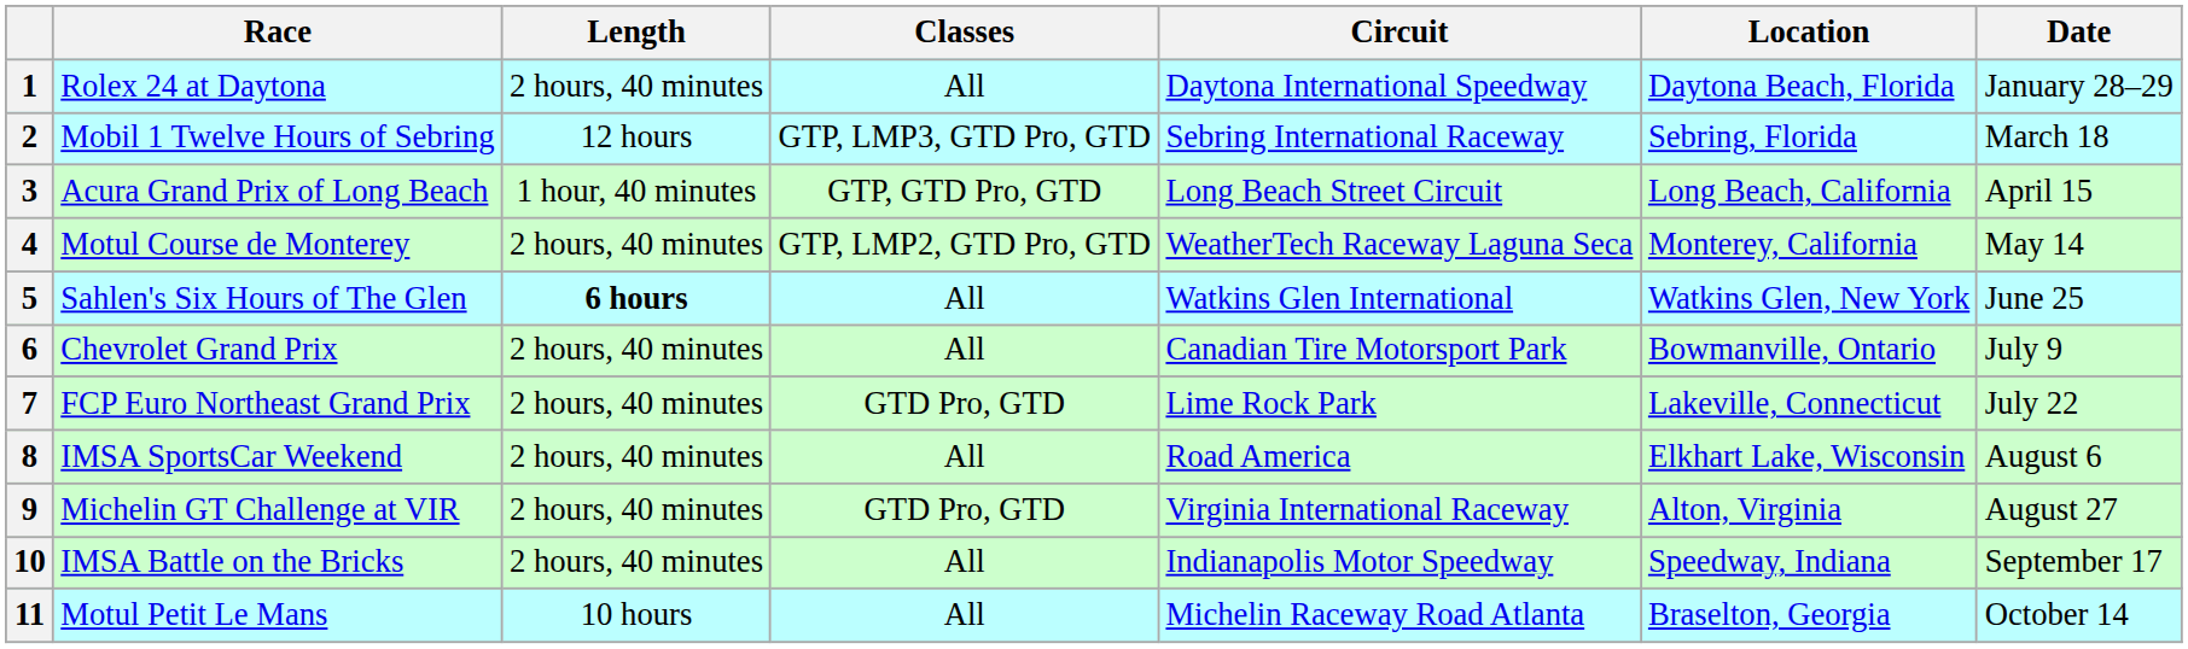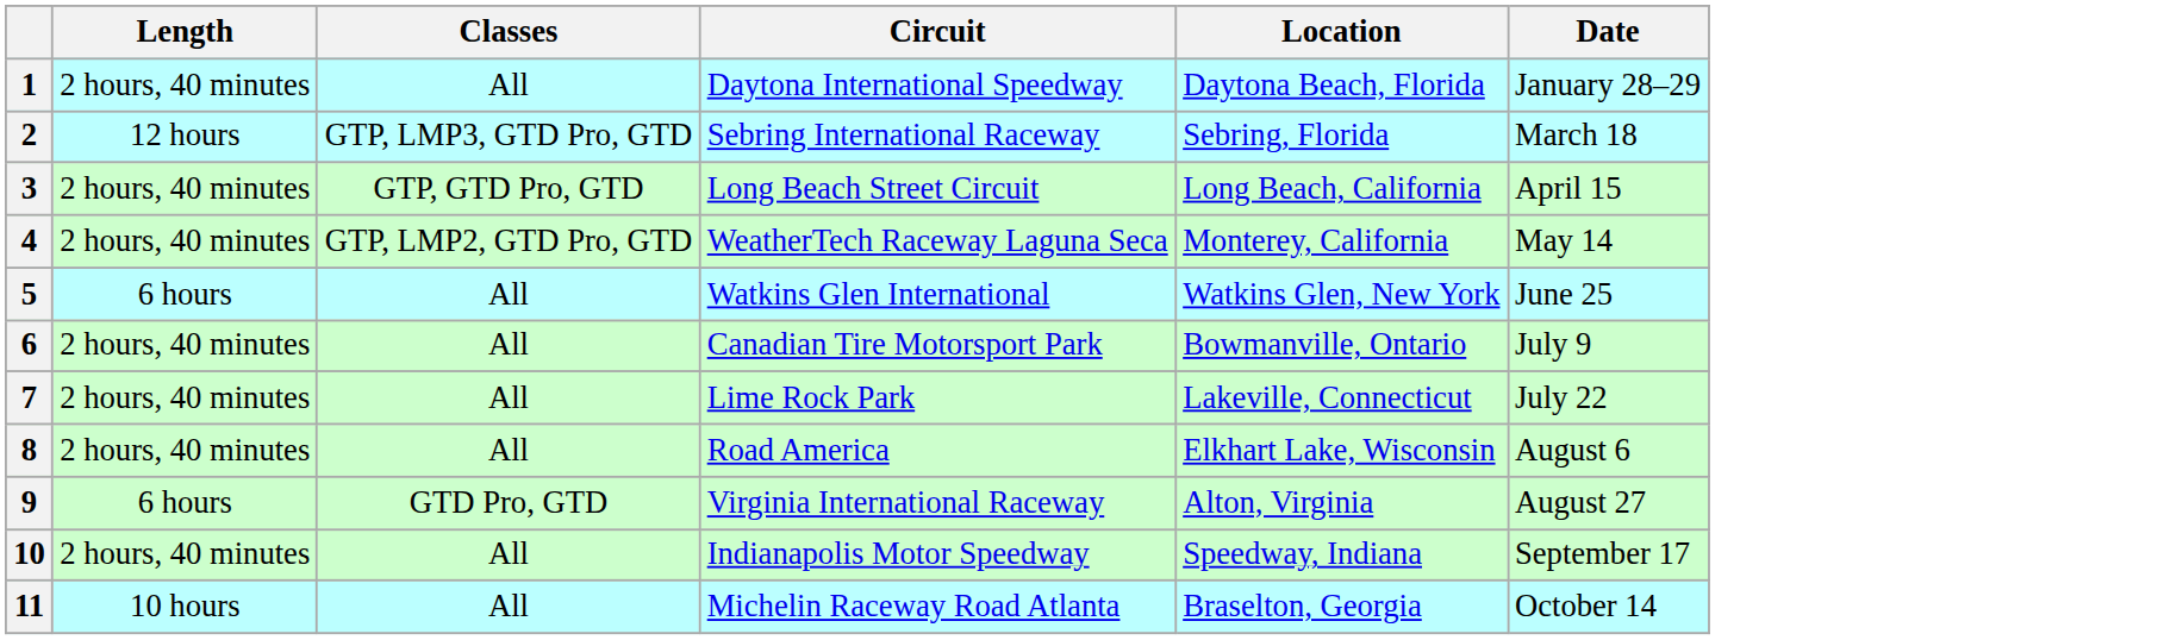 <table class="wikitable" style="font-size: 90%;">
 <tr>
 <th></th>
-<th>Race</th>
 <th>Length</th>
 <th>Classes</th>
 <th>Circuit</th>
 <th>Location</th>
 <th>Date</th>
 </tr>
 <tr style="background:#bbffff;">
 <th>1</th>
-<td><a href='#'>Rolex 24 at Daytona</a></td>
 <td align=center>2 hours, 40 minutes</td>
 <td align=center>All</td>
 <td><a href='#'>Daytona International Speedway</a></td>
 <td><a href='#'>Daytona Beach, Florida</a></td>
 <td>January 28–29</td>
 </tr>
 <tr style="background:#bbffff;">
 <th>2</th>
-<td><a href='#'>Mobil 1 Twelve Hours of Sebring</a></td>
 <td align=center>12 hours</td>
 <td align=center>GTP, LMP3, GTD Pro, GTD</td>
 <td><a href='#'>Sebring International Raceway</a></td>
 <td><a href='#'>Sebring, Florida</a></td>
 <td>March 18</td>
 </tr>
 <tr style="background:#ccffcc;">
 <th>3</th>
-<td><a href='#'>Acura Grand Prix of Long Beach</a></td>
-<td align=center>1 hour, 40 minutes</td>
+<td align=center>2 hours, 40 minutes</td>
 <td align=center>GTP, GTD Pro, GTD</td>
 <td><a href='#'>Long Beach Street Circuit</a></td>
 <td><a href='#'>Long Beach, California</a></td>
 <td>April 15</td>
 </tr>
 <tr style="background:#ccffcc;">
 <th>4</th>
-<td><a href='#'>Motul Course de Monterey</a></td>
 <td align=center>2 hours, 40 minutes</td>
 <td align=center>GTP, LMP2, GTD Pro, GTD</td>
 <td><a href='#'>WeatherTech Raceway Laguna Seca</a></td>
 <td><a href='#'>Monterey, California</a></td>
 <td>May 14</td>
 </tr>
 <tr style="background:#bbffff;">
 <th>5</th>
-<td><a href='#'>Sahlen's Six Hours of The Glen</a></td>
-<td align=center><strong>6 hours</strong></td>
+<td align=center>6 hours</td>
 <td align=center>All</td>
 <td><a href='#'>Watkins Glen International</a></td>
 <td><a href='#'>Watkins Glen, New York</a></td>
 <td>June 25</td>
 </tr>
 <tr style="background:#ccffcc;">
 <th>6</th>
-<td><a href='#'>Chevrolet Grand Prix</a></td>
 <td align=center>2 hours, 40 minutes</td>
 <td align=center>All</td>
 <td><a href='#'>Canadian Tire Motorsport Park</a></td>
 <td><a href='#'>Bowmanville, Ontario</a></td>
 <td>July 9</td>
 </tr>
 <tr style="background:#ccffcc;">
 <th>7</th>
-<td><a href='#'>FCP Euro Northeast Grand Prix</a></td>
 <td align=center>2 hours, 40 minutes</td>
-<td align=center>GTD Pro, GTD</td>
+<td align=center>All</td>
 <td><a href='#'>Lime Rock Park</a></td>
 <td><a href='#'>Lakeville, Connecticut</a></td>
 <td>July 22</td>
 </tr>
 <tr style="background:#ccffcc;">
 <th>8</th>
-<td><a href='#'>IMSA SportsCar Weekend</a></td>
 <td align=center>2 hours, 40 minutes</td>
 <td align=center>All</td>
 <td><a href='#'>Road America</a></td>
 <td><a href='#'>Elkhart Lake, Wisconsin</a></td>
 <td>August 6</td>
 </tr>
 <tr style="background:#ccffcc;">
 <th>9</th>
-<td><a href='#'>Michelin GT Challenge at VIR</a></td>
-<td align=center>2 hours, 40 minutes</td>
+<td align=center>6 hours</td>
 <td align=center>GTD Pro, GTD</td>
 <td><a href='#'>Virginia International Raceway</a></td>
 <td><a href='#'>Alton, Virginia</a></td>
 <td>August 27</td>
 </tr>
 <tr style="background:#ccffcc;">
 <th>10</th>
-<td><a href='#'>IMSA Battle on the Bricks</a></td>
 <td align=center>2 hours, 40 minutes</td>
 <td align=center>All</td>
 <td><a href='#'>Indianapolis Motor Speedway</a></td>
 <td><a href='#'>Speedway, Indiana</a></td>
 <td>September 17</td>
 </tr>
 <tr style="background:#bbffff;">
 <th>11</th>
-<td><a href='#'>Motul Petit Le Mans</a></td>
 <td align=center>10 hours</td>
 <td align=center>All</td>
 <td><a href='#'>Michelin Raceway Road Atlanta</a></td>
 <td><a href='#'>Braselton, Georgia</a></td>
 <td>October 14</td>
 </tr>
 </table>
